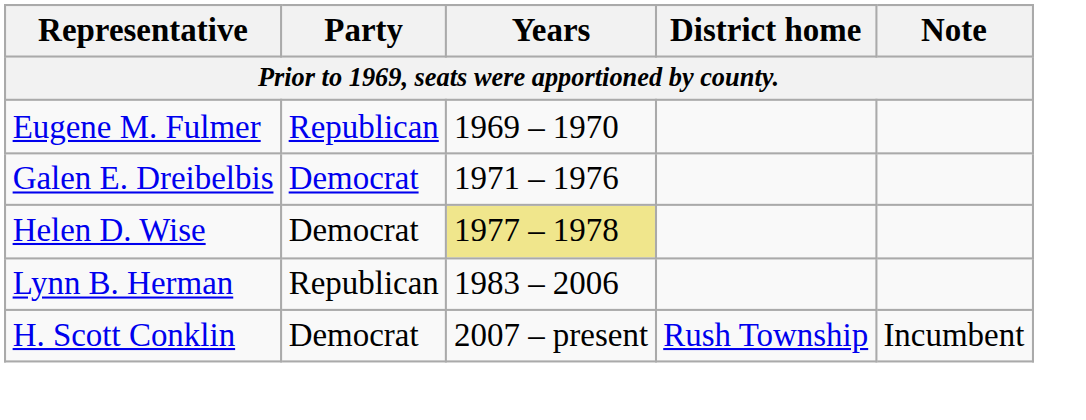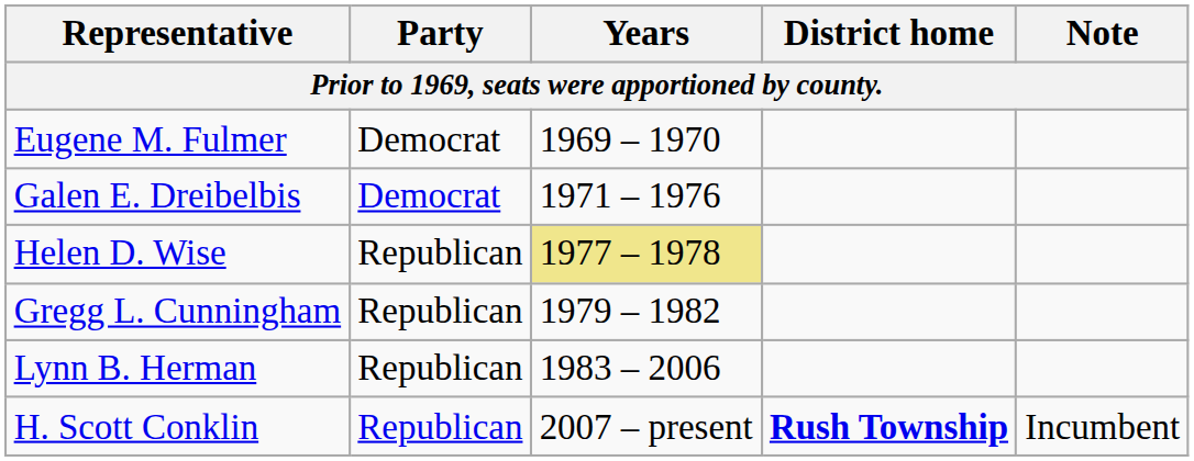 <table class=wikitable>
 <tr valign=bottom>
 <th>Representative</th>
 <th>Party</th>
 <th>Years</th>
 <th>District home</th>
 <th>Note</th>
 </tr>
 <tr>
 <th colspan=5 style="font-size: 80%;"><em>Prior to 1969, seats were apportioned by county.</em></th>
 </tr>
 <tr>
 <td><a href='#'>Eugene M. Fulmer</a></td>
-<td><a href='#'>Republican</a></td>
+<td>Democrat</td>
 <td>1969 – 1970</td>
 <td></td>
 <td></td>
 </tr>
 <tr>
 <td><a href='#'>Galen E. Dreibelbis</a></td>
 <td><a href='#'>Democrat</a></td>
 <td>1971 – 1976</td>
 <td></td>
 <td></td>
 </tr>
 <tr>
 <td><a href='#'>Helen D. Wise</a></td>
-<td>Democrat</td>
+<td>Republican</td>
 <td style="background: khaki;">1977 – 1978</td>
+<td></td>
+<td></td>
+</tr>
+<tr>
+<td><a href='#'>Gregg L. Cunningham</a></td>
+<td>Republican</td>
+<td>1979 – 1982</td>
 <td></td>
 <td></td>
 </tr>
 <tr>
 <td><a href='#'>Lynn B. Herman</a></td>
 <td>Republican</td>
 <td>1983 – 2006</td>
 <td></td>
 <td></td>
 </tr>
 <tr>
 <td><a href='#'>H. Scott Conklin</a></td>
-<td>Democrat</td>
+<td><a href='#'>Republican</a></td>
 <td>2007 – present</td>
-<td><a href='#'>Rush Township</a></td>
+<td><strong><a href='#'>Rush Township</a></strong></td>
 <td>Incumbent</td>
 </tr>
 </table>
